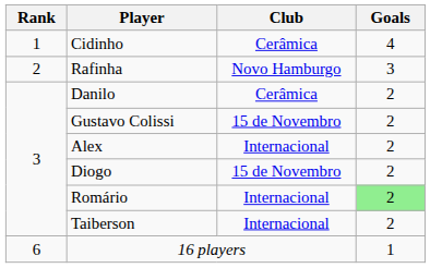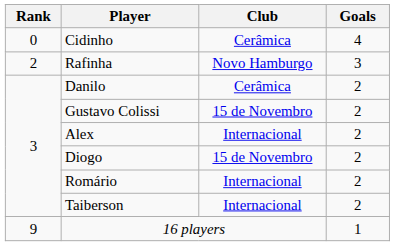 <table class="wikitable" style="text-align:center; margin-left:1em;">
 <tr>
 <th style="width:53px">Rank</th>
 <th style="width:140px">Player</th>
 <th style="width:130px">Club</th>
 <th style="width:60px">Goals</th>
 </tr>
 <tr>
-<td align=center rowspan=1>1</td>
+<td align=center rowspan=1>0</td>
 <td align=left> Cidinho</td>
 <td><a href='#'>Cerâmica</a></td>
 <td>4</td>
 </tr>
 <tr>
 <td align=center rowspan=1>2</td>
 <td align=left> Rafinha</td>
 <td><a href='#'>Novo Hamburgo</a></td>
 <td>3</td>
 </tr>
 <tr>
 <td align=center rowspan=6>3</td>
 <td align=left> Danilo</td>
 <td><a href='#'>Cerâmica</a></td>
 <td>2</td>
 </tr>
 <tr>
 <td align=left> Gustavo Colissi</td>
 <td><a href='#'>15 de Novembro</a></td>
 <td>2</td>
 </tr>
 <tr>
 <td align=left> Alex</td>
 <td><a href='#'>Internacional</a></td>
 <td>2</td>
 </tr>
 <tr>
 <td align=left> Diogo</td>
 <td><a href='#'>15 de Novembro</a></td>
 <td>2</td>
 </tr>
 <tr>
 <td align=left> Romário</td>
 <td><a href='#'>Internacional</a></td>
-<td style="background: lightgreen;">2</td>
+<td>2</td>
 </tr>
 <tr>
 <td align=left> Taiberson</td>
 <td><a href='#'>Internacional</a></td>
 <td>2</td>
 </tr>
 <tr>
-<td align=center rowspan=1>6</td>
+<td align=center rowspan=1>9</td>
 <td colspan="2" align="center"><em>16 players</em></td>
 <td>1</td>
 </tr>
 </table>
